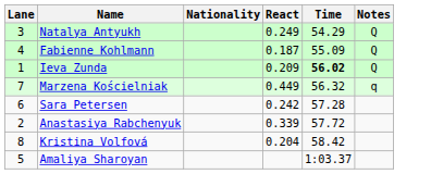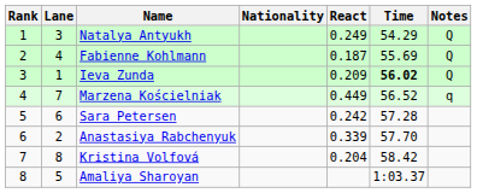 <table class="wikitable sortable" style="text-align:center">
 <tr>
+<th>Rank</th>
 <th>Lane</th>
 <th>Name</th>
 <th>Nationality</th>
 <th>React</th>
 <th>Time</th>
 <th>Notes</th>
 </tr>
 <tr bgcolor=ccffcc>
+<td>1</td>
 <td>3</td>
 <td align="left"><a href='#'>Natalya Antyukh</a></td>
 <td align=left></td>
 <td>0.249</td>
 <td>54.29</td>
 <td>Q</td>
 </tr>
 <tr bgcolor=ccffcc>
+<td>2</td>
 <td>4</td>
 <td align="left"><a href='#'>Fabienne Kohlmann</a></td>
 <td align=left></td>
 <td>0.187</td>
-<td>55.09</td>
+<td>55.69</td>
 <td>Q</td>
 </tr>
 <tr bgcolor=ccffcc>
+<td>3</td>
 <td>1</td>
 <td align="left"><a href='#'>Ieva Zunda</a></td>
 <td align=left></td>
 <td>0.209</td>
 <td><strong>56.02</strong></td>
 <td>Q</td>
 </tr>
 <tr bgcolor=ddffdd>
+<td>4</td>
 <td>7</td>
 <td align="left"><a href='#'>Marzena Kościelniak</a></td>
 <td align=left></td>
 <td>0.449</td>
-<td>56.32</td>
+<td>56.52</td>
 <td>q</td>
 </tr>
 <tr>
+<td>5</td>
 <td>6</td>
 <td align="left"><a href='#'>Sara Petersen</a></td>
 <td align=left></td>
 <td>0.242</td>
 <td>57.28</td>
 <td></td>
 </tr>
 <tr>
+<td>6</td>
 <td>2</td>
 <td align="left"><a href='#'>Anastasiya Rabchenyuk</a></td>
 <td align=left></td>
 <td>0.339</td>
-<td>57.72</td>
+<td>57.70</td>
 <td></td>
 </tr>
 <tr>
+<td>7</td>
 <td>8</td>
 <td align="left"><a href='#'>Kristina Volfová</a></td>
 <td align=left></td>
 <td>0.204</td>
 <td>58.42</td>
 <td></td>
 </tr>
 <tr>
+<td>8</td>
 <td>5</td>
 <td align="left"><a href='#'>Amaliya Sharoyan</a></td>
 <td align=left></td>
 <td></td>
 <td>1:03.37</td>
 <td></td>
 </tr>
 </table>
